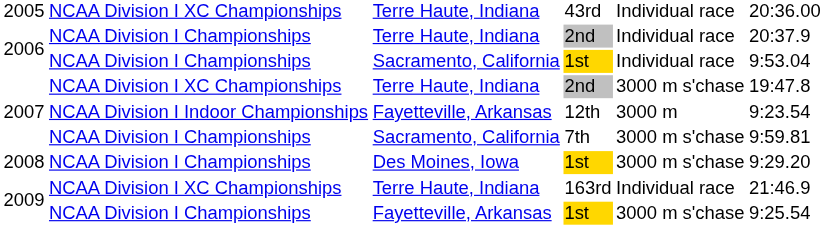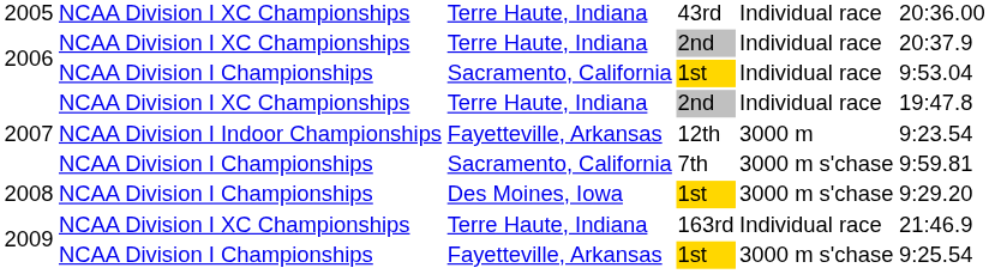 <table>
 <tr>
 <td>2005</td>
 <td><a href='#'>NCAA Division I XC Championships</a></td>
 <td><a href='#'>Terre Haute, Indiana</a></td>
 <td>43rd</td>
 <td>Individual race</td>
 <td>20:36.00</td>
 </tr>
 <tr>
 <td rowspan=2>2006</td>
-<td><a href='#'>NCAA Division I Championships</a></td>
+<td><a href='#'>NCAA Division I XC Championships</a></td>
 <td><a href='#'>Terre Haute, Indiana</a></td>
 <td bgcolor=silver>2nd</td>
 <td>Individual race</td>
 <td>20:37.9</td>
 </tr>
 <tr>
 <td><a href='#'>NCAA Division I Championships</a></td>
 <td><a href='#'>Sacramento, California</a></td>
 <td bgcolor=gold>1st</td>
 <td>Individual race</td>
 <td>9:53.04</td>
 </tr>
 <tr>
 <td rowspan=3>2007</td>
 <td><a href='#'>NCAA Division I XC Championships</a></td>
 <td><a href='#'>Terre Haute, Indiana</a></td>
 <td bgcolor=silver>2nd</td>
-<td>3000 m s'chase</td>
+<td>Individual race</td>
 <td>19:47.8</td>
 </tr>
 <tr>
 <td><a href='#'>NCAA Division I Indoor Championships</a></td>
 <td><a href='#'>Fayetteville, Arkansas</a></td>
 <td>12th</td>
 <td>3000 m</td>
 <td>9:23.54</td>
 </tr>
 <tr>
 <td><a href='#'>NCAA Division I Championships</a></td>
 <td><a href='#'>Sacramento, California</a></td>
 <td>7th</td>
 <td>3000 m s'chase</td>
 <td>9:59.81</td>
 </tr>
 <tr>
 <td>2008</td>
 <td><a href='#'>NCAA Division I Championships</a></td>
 <td><a href='#'>Des Moines, Iowa</a></td>
 <td bgcolor=gold>1st</td>
 <td>3000 m s'chase</td>
 <td>9:29.20</td>
 </tr>
 <tr>
 <td rowspan=2>2009</td>
 <td><a href='#'>NCAA Division I XC Championships</a></td>
 <td><a href='#'>Terre Haute, Indiana</a></td>
 <td>163rd</td>
 <td>Individual race</td>
 <td>21:46.9</td>
 </tr>
 <tr>
 <td><a href='#'>NCAA Division I Championships</a></td>
 <td><a href='#'>Fayetteville, Arkansas</a></td>
 <td bgcolor=gold>1st</td>
 <td>3000 m s'chase</td>
 <td>9:25.54</td>
 </tr>
 </table>
